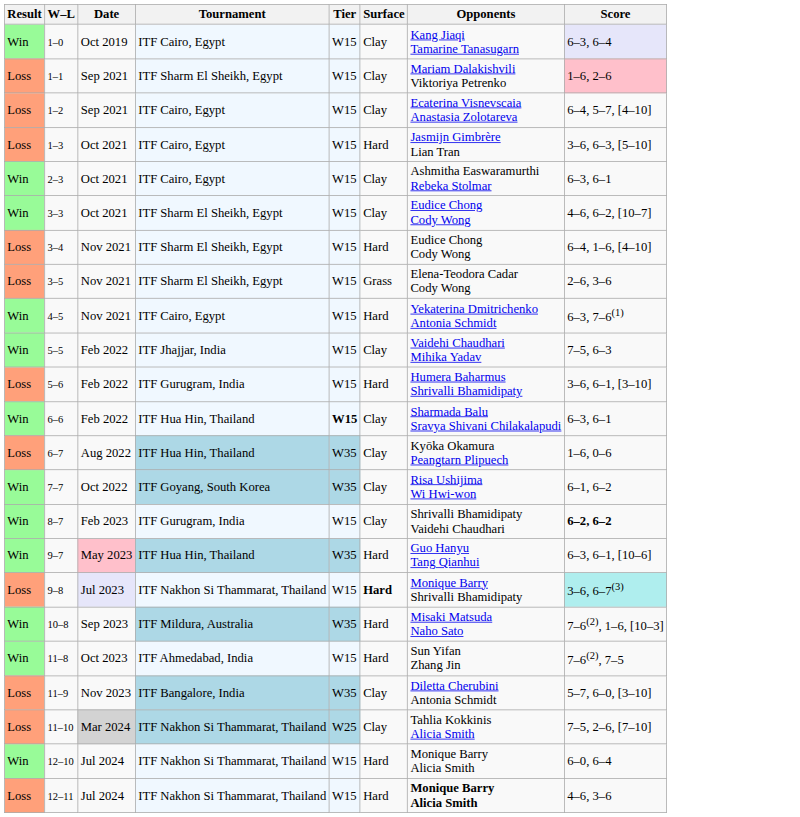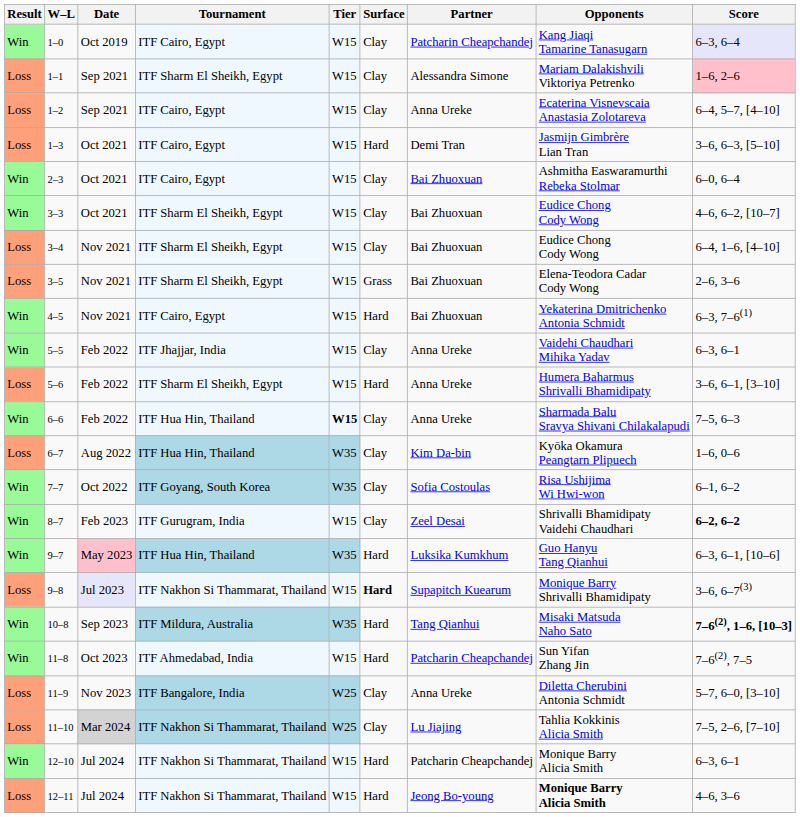 <table class="sortable wikitable">
 <tr>
 <th>Result</th>
 <th class="unsortable">W–L</th>
 <th>Date</th>
 <th>Tournament</th>
 <th>Tier</th>
 <th>Surface</th>
+<th>Partner</th>
 <th>Opponents</th>
 <th class="unsortable">Score</th>
 </tr>
 <tr>
 <td bgcolor=98FB98>Win</td>
 <td><small>1–0</small></td>
 <td>Oct 2019</td>
 <td style="background:#f0f8ff;">ITF Cairo, Egypt</td>
 <td style="background:#f0f8ff;">W15</td>
 <td>Clay</td>
+<td> <a href='#'>Patcharin Cheapchandej</a></td>
 <td> <a href='#'>Kang Jiaqi</a> <br>  <a href='#'>Tamarine Tanasugarn</a></td>
 <td style="background: lavender;">6–3, 6–4</td>
 </tr>
 <tr>
 <td bgcolor=ffa07a>Loss</td>
 <td><small>1–1</small></td>
 <td>Sep 2021</td>
 <td style="background:#f0f8ff;">ITF Sharm El Sheikh, Egypt</td>
 <td style="background:#f0f8ff;">W15</td>
 <td>Clay</td>
+<td> Alessandra Simone</td>
 <td> <a href='#'>Mariam Dalakishvili</a> <br>  Viktoriya Petrenko</td>
 <td style="background: pink;">1–6, 2–6</td>
 </tr>
 <tr>
 <td bgcolor=ffa07a>Loss</td>
 <td><small>1–2</small></td>
 <td>Sep 2021</td>
 <td style="background:#f0f8ff;">ITF Cairo, Egypt</td>
 <td style="background:#f0f8ff;">W15</td>
 <td>Clay</td>
+<td> Anna Ureke</td>
 <td> <a href='#'>Ecaterina Visnevscaia</a> <br>  <a href='#'>Anastasia Zolotareva</a></td>
 <td>6–4, 5–7, [4–10]</td>
 </tr>
 <tr>
 <td bgcolor=ffa07a>Loss</td>
 <td><small>1–3</small></td>
 <td>Oct 2021</td>
 <td style="background:#f0f8ff;">ITF Cairo, Egypt</td>
 <td style="background:#f0f8ff;">W15</td>
 <td>Hard</td>
+<td> Demi Tran</td>
 <td> <a href='#'>Jasmijn Gimbrère</a> <br>  Lian Tran</td>
 <td>3–6, 6–3, [5–10]</td>
 </tr>
 <tr>
 <td bgcolor=98FB98>Win</td>
 <td><small>2–3</small></td>
 <td>Oct 2021</td>
 <td style="background:#f0f8ff;">ITF Cairo, Egypt</td>
 <td style="background:#f0f8ff;">W15</td>
 <td>Clay</td>
+<td> <a href='#'>Bai Zhuoxuan</a></td>
 <td> Ashmitha Easwaramurthi <br>  <a href='#'>Rebeka Stolmar</a></td>
-<td>6–3, 6–1</td>
+<td>6–0, 6–4</td>
 </tr>
 <tr>
 <td bgcolor=98FB98>Win</td>
 <td><small>3–3</small></td>
 <td>Oct 2021</td>
 <td style="background:#f0f8ff;">ITF Sharm El Sheikh, Egypt</td>
 <td style="background:#f0f8ff;">W15</td>
 <td>Clay</td>
+<td> Bai Zhuoxuan</td>
 <td> <a href='#'>Eudice Chong</a> <br>  <a href='#'>Cody Wong</a></td>
 <td>4–6, 6–2, [10–7]</td>
 </tr>
 <tr>
 <td bgcolor=ffa07a>Loss</td>
 <td><small>3–4</small></td>
 <td>Nov 2021</td>
 <td style="background:#f0f8ff;">ITF Sharm El Sheikh, Egypt</td>
 <td style="background:#f0f8ff;">W15</td>
-<td>Hard</td>
+<td>Clay</td>
+<td> Bai Zhuoxuan</td>
 <td> Eudice Chong <br>  Cody Wong</td>
 <td>6–4, 1–6, [4–10]</td>
 </tr>
 <tr>
 <td bgcolor=ffa07a>Loss</td>
 <td><small>3–5</small></td>
 <td>Nov 2021</td>
 <td style="background:#f0f8ff;">ITF Sharm El Sheikh, Egypt</td>
 <td style="background:#f0f8ff;">W15</td>
 <td>Grass</td>
+<td> Bai Zhuoxuan</td>
 <td> Elena-Teodora Cadar <br>  Cody Wong</td>
 <td>2–6, 3–6</td>
 </tr>
 <tr>
 <td bgcolor=98FB98>Win</td>
 <td><small>4–5</small></td>
 <td>Nov 2021</td>
 <td style="background:#f0f8ff;">ITF Cairo, Egypt</td>
 <td style="background:#f0f8ff;">W15</td>
 <td>Hard</td>
+<td> Bai Zhuoxuan</td>
 <td> <a href='#'>Yekaterina Dmitrichenko</a> <br>  <a href='#'>Antonia Schmidt</a></td>
 <td>6–3, 7–6<sup>(1)</sup></td>
 </tr>
 <tr>
 <td bgcolor=98FB98>Win</td>
 <td><small>5–5</small></td>
 <td>Feb 2022</td>
 <td style="background:#f0f8ff;">ITF Jhajjar, India</td>
 <td style="background:#f0f8ff;">W15</td>
 <td>Clay</td>
+<td> Anna Ureke</td>
 <td> <a href='#'>Vaidehi Chaudhari</a> <br>  <a href='#'>Mihika Yadav</a></td>
-<td>7–5, 6–3</td>
+<td>6–3, 6–1</td>
 </tr>
 <tr>
 <td bgcolor=FFA07A>Loss</td>
 <td><small>5–6</small></td>
 <td>Feb 2022</td>
-<td style="background:#f0f8ff;">ITF Gurugram, India</td>
+<td style="background:#f0f8ff;">ITF Sharm El Sheikh, Egypt</td>
 <td style="background:#f0f8ff;">W15</td>
 <td>Hard</td>
+<td> Anna Ureke</td>
 <td> <a href='#'>Humera Baharmus</a> <br>  <a href='#'>Shrivalli Bhamidipaty</a></td>
 <td>3–6, 6–1, [3–10]</td>
 </tr>
 <tr>
 <td bgcolor=98FB98>Win</td>
 <td><small>6–6</small></td>
 <td>Feb 2022</td>
 <td style="background:#f0f8ff;">ITF Hua Hin, Thailand</td>
 <td style="background:#f0f8ff;"><strong>W15</strong></td>
 <td>Clay</td>
+<td> Anna Ureke</td>
 <td> <a href='#'>Sharmada Balu</a> <br>  <a href='#'>Sravya Shivani Chilakalapudi</a></td>
-<td>6–3, 6–1</td>
+<td>7–5, 6–3</td>
 </tr>
 <tr>
 <td bgcolor=ffa07a>Loss</td>
 <td><small>6–7</small></td>
 <td>Aug 2022</td>
 <td style="background:lightblue;">ITF Hua Hin, Thailand</td>
 <td style="background:lightblue;">W35</td>
 <td>Clay</td>
+<td> <a href='#'>Kim Da-bin</a></td>
 <td> Kyōka Okamura <br>  <a href='#'>Peangtarn Plipuech</a></td>
 <td>1–6, 0–6</td>
 </tr>
 <tr>
 <td style="background:#98FB98;">Win</td>
 <td><small>7–7</small></td>
 <td>Oct 2022</td>
 <td style="background:lightblue;">ITF Goyang, South Korea</td>
 <td style="background:lightblue;">W35</td>
 <td>Clay</td>
+<td> <a href='#'>Sofia Costoulas</a></td>
 <td> <a href='#'>Risa Ushijima</a> <br>  <a href='#'>Wi Hwi-won</a></td>
 <td>6–1, 6–2</td>
 </tr>
 <tr>
 <td bgcolor=98FB98>Win</td>
 <td><small>8–7</small></td>
 <td>Feb 2023</td>
 <td style="background:#f0f8ff;">ITF Gurugram, India</td>
 <td style="background:#f0f8ff;">W15</td>
 <td>Clay</td>
+<td> <a href='#'>Zeel Desai</a></td>
 <td> Shrivalli Bhamidipaty <br>  Vaidehi Chaudhari</td>
 <td><strong>6–2, 6–2</strong></td>
 </tr>
 <tr>
 <td bgcolor=98FB98>Win</td>
 <td><small>9–7</small></td>
 <td style="background: pink;">May 2023</td>
 <td style="background:lightblue;">ITF Hua Hin, Thailand</td>
 <td style="background:lightblue;">W35</td>
 <td>Hard</td>
+<td> <a href='#'>Luksika Kumkhum</a></td>
 <td> <a href='#'>Guo Hanyu</a> <br>  <a href='#'>Tang Qianhui</a></td>
 <td>6–3, 6–1, [10–6]</td>
 </tr>
 <tr>
 <td bgcolor=ffa07a>Loss</td>
 <td><small>9–8</small></td>
 <td style="background: lavender;">Jul 2023</td>
 <td style="background:#f0f8ff;">ITF Nakhon Si Thammarat, Thailand</td>
 <td style="background:#f0f8ff;">W15</td>
 <td><strong>Hard</strong></td>
+<td> <a href='#'>Supapitch Kuearum</a></td>
 <td> <a href='#'>Monique Barry</a> <br>  Shrivalli Bhamidipaty</td>
-<td style="background: paleturquoise;">3–6, 6–7<sup>(3)</sup></td>
+<td>3–6, 6–7<sup>(3)</sup></td>
 </tr>
 <tr>
 <td bgcolor=98FB98>Win</td>
 <td><small>10–8</small></td>
 <td>Sep 2023</td>
 <td style="background:lightblue;">ITF Mildura, Australia</td>
 <td style="background:lightblue;">W35</td>
 <td>Hard</td>
+<td> <a href='#'>Tang Qianhui</a></td>
 <td> <a href='#'>Misaki Matsuda</a> <br>  <a href='#'>Naho Sato</a></td>
-<td>7–6<sup>(2)</sup>, 1–6, [10–3]</td>
+<td><strong>7–6<sup>(2)</sup>, 1–6, [10–3]</strong></td>
 </tr>
 <tr>
 <td bgcolor=98FB98>Win</td>
 <td><small>11–8</small></td>
 <td>Oct 2023</td>
 <td style="background:#f0f8ff;">ITF Ahmedabad, India</td>
 <td style="background:#f0f8ff;">W15</td>
 <td>Hard</td>
+<td> <a href='#'>Patcharin Cheapchandej</a></td>
 <td> Sun Yifan <br>  Zhang Jin</td>
 <td>7–6<sup>(2)</sup>, 7–5</td>
 </tr>
 <tr>
 <td bgcolor=ffa07a>Loss</td>
 <td><small>11–9</small></td>
 <td>Nov 2023</td>
 <td style="background:lightblue;">ITF Bangalore, India</td>
-<td style="background:lightblue;">W35</td>
+<td style="background:lightblue;">W25</td>
 <td>Clay</td>
+<td> Anna Ureke</td>
 <td> <a href='#'>Diletta Cherubini</a> <br>  Antonia Schmidt</td>
 <td>5–7, 6–0, [3–10]</td>
 </tr>
 <tr>
 <td bgcolor=ffa07a>Loss</td>
 <td><small>11–10</small></td>
 <td style="background: lightgrey;">Mar 2024</td>
 <td style="background:lightblue;">ITF Nakhon Si Thammarat, Thailand</td>
 <td style="background:lightblue;">W25</td>
 <td>Clay</td>
+<td> <a href='#'>Lu Jiajing</a></td>
 <td> Tahlia Kokkinis <br>  <a href='#'>Alicia Smith</a></td>
 <td>7–5, 2–6, [7–10]</td>
 </tr>
 <tr>
 <td bgcolor=98FB98>Win</td>
 <td><small>12–10</small></td>
 <td>Jul 2024</td>
 <td style="background:#f0f8ff;">ITF Nakhon Si Thammarat, Thailand</td>
 <td style="background:#f0f8ff;">W15</td>
 <td>Hard</td>
+<td> Patcharin Cheapchandej</td>
 <td> Monique Barry <br>  Alicia Smith</td>
-<td>6–0, 6–4</td>
+<td>6–3, 6–1</td>
 </tr>
 <tr>
 <td bgcolor=ffa07a>Loss</td>
 <td><small>12–11</small></td>
 <td>Jul 2024</td>
 <td style="background:#f0f8ff;">ITF Nakhon Si Thammarat, Thailand</td>
 <td style="background:#f0f8ff;">W15</td>
 <td>Hard</td>
+<td> <a href='#'>Jeong Bo-young</a></td>
 <td><strong> Monique Barry <br>  Alicia Smith</strong></td>
 <td>4–6, 3–6</td>
 </tr>
 </table>
